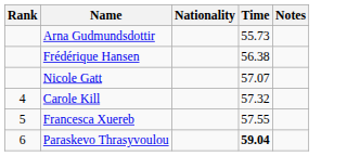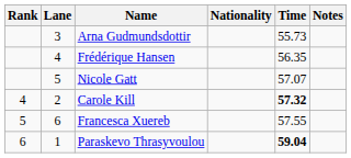 <table class="wikitable sortable" style="text-align:center; font-size:95%">
 <tr>
 <th>Rank</th>
+<th>Lane</th>
 <th>Name</th>
 <th>Nationality</th>
 <th>Time</th>
 <th>Notes</th>
 </tr>
 <tr>
 <td></td>
+<td>3</td>
 <td align=left><a href='#'>Arna Gudmundsdottir</a></td>
 <td align=left></td>
 <td>55.73</td>
 <td></td>
 </tr>
 <tr>
 <td></td>
+<td>4</td>
 <td align=left><a href='#'>Frédérique Hansen</a></td>
 <td align=left></td>
-<td>56.38</td>
+<td>56.35</td>
 <td></td>
 </tr>
 <tr>
 <td></td>
+<td>5</td>
 <td align=left><a href='#'>Nicole Gatt</a></td>
 <td align=left></td>
 <td>57.07</td>
 <td></td>
 </tr>
 <tr>
 <td>4</td>
+<td>2</td>
 <td align=left><a href='#'>Carole Kill</a></td>
 <td align=left></td>
-<td>57.32</td>
+<td><strong>57.32</strong></td>
 <td></td>
 </tr>
 <tr>
 <td>5</td>
+<td>6</td>
 <td align=left><a href='#'>Francesca Xuereb</a></td>
 <td align=left></td>
 <td>57.55</td>
 <td></td>
 </tr>
 <tr>
 <td>6</td>
+<td>1</td>
 <td align=left><a href='#'>Paraskevo Thrasyvoulou</a></td>
 <td align=left></td>
 <td><strong>59.04</strong></td>
 <td></td>
 </tr>
 </table>
